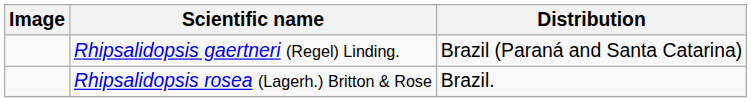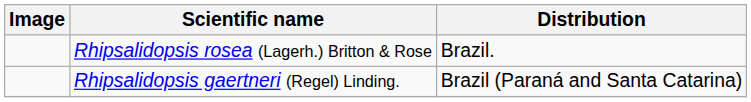 <table class="wikitable">
 <tr>
 <th>Image</th>
 <th>Scientific name</th>
 <th>Distribution</th>
 </tr>
 <tr>
 <td></td>
+<td><em><a href='#'>Rhipsalidopsis rosea</a></em> <small>(Lagerh.) Britton & Rose</small></td>
+<td>Brazil.</td>
+</tr>
+<tr>
+<td></td>
 <td><em><a href='#'>Rhipsalidopsis gaertneri</a></em> <small>(Regel) Linding.</small></td>
 <td>Brazil (Paraná and Santa Catarina)</td>
 </tr>
 <tr>
-<td></td>
-<td><em><a href='#'>Rhipsalidopsis rosea</a></em> <small>(Lagerh.) Britton & Rose</small></td>
-<td>Brazil.</td>
-</tr>
-<tr>
 </tr>
 </table>
